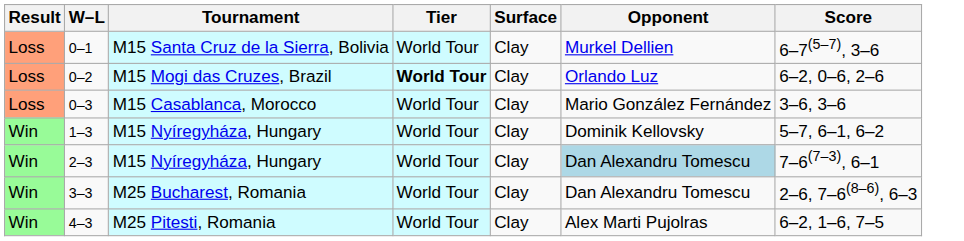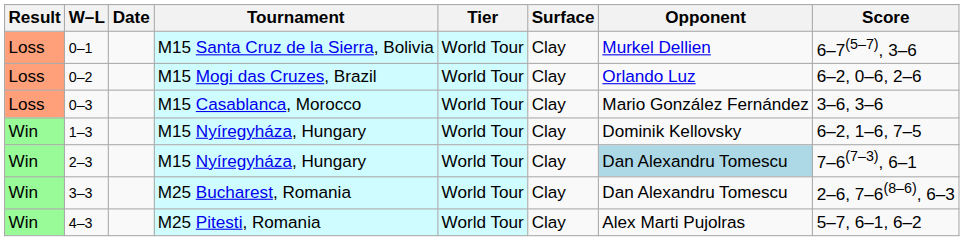 <table class="sortable wikitable">
 <tr>
 <th>Result</th>
 <th class="unsortable">W–L</th>
+<th>Date</th>
 <th>Tournament</th>
 <th>Tier</th>
 <th>Surface</th>
 <th>Opponent</th>
 <th class="unsortable">Score</th>
 </tr>
 <tr>
 <td bgcolor=FFA07A>Loss</td>
 <td><small>0–1</small></td>
+<td></td>
 <td style="background:#cffcff;">M15 <a href='#'>Santa Cruz de la Sierra</a>, Bolivia</td>
 <td style="background:#cffcff;">World Tour</td>
 <td>Clay</td>
 <td> <a href='#'>Murkel Dellien</a></td>
 <td>6–7<sup>(5–7)</sup>, 3–6</td>
 </tr>
 <tr>
 <td bgcolor=FFA07A>Loss</td>
 <td><small>0–2</small></td>
+<td></td>
 <td style="background:#cffcff;">M15 <a href='#'>Mogi das Cruzes</a>, Brazil</td>
-<td style="background:#cffcff;"><strong>World Tour</strong></td>
+<td style="background:#cffcff;">World Tour</td>
 <td>Clay</td>
 <td> <a href='#'>Orlando Luz</a></td>
 <td>6–2, 0–6, 2–6</td>
 </tr>
 <tr>
 <td bgcolor=FFA07A>Loss</td>
 <td><small>0–3</small></td>
+<td></td>
 <td style="background:#cffcff;">M15 <a href='#'>Casablanca</a>, Morocco</td>
 <td style="background:#cffcff;">World Tour</td>
 <td>Clay</td>
 <td> Mario González Fernández</td>
 <td>3–6, 3–6</td>
 </tr>
 <tr>
 <td bgcolor=98FB98>Win</td>
 <td><small>1–3</small></td>
+<td></td>
 <td style="background:#cffcff;">M15 <a href='#'>Nyíregyháza</a>, Hungary</td>
 <td style="background:#cffcff;">World Tour</td>
 <td>Clay</td>
 <td> Dominik Kellovsky</td>
-<td>5–7, 6–1, 6–2</td>
+<td>6–2, 1–6, 7–5</td>
 </tr>
 <tr>
 <td bgcolor=98FB98>Win</td>
 <td><small>2–3</small></td>
+<td></td>
 <td style="background:#cffcff;">M15 <a href='#'>Nyíregyháza</a>, Hungary</td>
 <td style="background:#cffcff;">World Tour</td>
 <td>Clay</td>
 <td style="background: lightblue;"> Dan Alexandru Tomescu</td>
 <td>7–6<sup>(7–3)</sup>, 6–1</td>
 </tr>
 <tr>
 <td bgcolor=98FB98>Win</td>
 <td><small>3–3</small></td>
+<td></td>
 <td style="background:#cffcff;">M25 <a href='#'>Bucharest</a>, Romania</td>
 <td style="background:#cffcff;">World Tour</td>
 <td>Clay</td>
 <td> Dan Alexandru Tomescu</td>
 <td>2–6, 7–6<sup>(8–6)</sup>, 6–3</td>
 </tr>
 <tr>
 <td bgcolor=98FB98>Win</td>
 <td><small>4–3</small></td>
+<td></td>
 <td style="background:#cffcff;">M25 <a href='#'>Pitesti</a>, Romania</td>
 <td style="background:#cffcff;">World Tour</td>
 <td>Clay</td>
 <td> Alex Marti Pujolras</td>
-<td>6–2, 1–6, 7–5</td>
+<td>5–7, 6–1, 6–2</td>
 </tr>
 </table>
